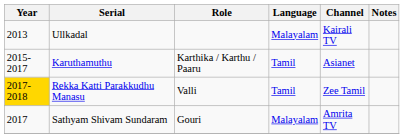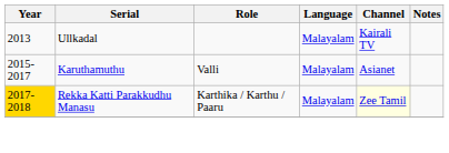 <table class="wikitable">
 <tr>
 <th>Year</th>
 <th>Serial</th>
 <th>Role</th>
 <th>Language</th>
 <th>Channel</th>
 <th>Notes</th>
 </tr>
 <tr>
 <td>2013</td>
 <td>Ullkadal</td>
 <td></td>
 <td><a href='#'>Malayalam</a></td>
 <td><a href='#'>Kairali TV</a></td>
 <td></td>
 </tr>
 <tr>
 <td>2015-2017</td>
 <td><a href='#'>Karuthamuthu</a></td>
-<td>Karthika / Karthu / Paaru</td>
-<td><a href='#'>Tamil</a></td>
+<td>Valli</td>
+<td><a href='#'>Malayalam</a></td>
 <td><a href='#'>Asianet</a></td>
 <td></td>
 </tr>
 <tr>
 <td style="background: gold;">2017-2018</td>
 <td><a href='#'>Rekka Katti Parakkudhu Manasu</a></td>
-<td>Valli</td>
-<td><a href='#'>Tamil</a></td>
-<td><a href='#'>Zee Tamil</a></td>
-<td></td>
-</tr>
-<tr>
-<td>2017</td>
-<td>Sathyam Shivam Sundaram</td>
-<td>Gouri</td>
+<td>Karthika / Karthu / Paaru</td>
 <td><a href='#'>Malayalam</a></td>
-<td><a href='#'>Amrita TV</a></td>
+<td style="background: lightyellow;"><a href='#'>Zee Tamil</a></td>
 <td></td>
 </tr>
 <tr>
 </tr>
 </table>
